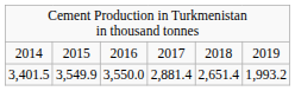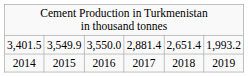 <table class="wikitable">
 <tr>
 <td colspan="6" align="center">Cement Production in Turkmenistan<br>in thousand tonnes</td>
+</tr>
+<tr>
+<td align="center">3,401.5</td>
+<td align="center">3,549.9</td>
+<td align="center">3,550.0</td>
+<td align="center">2,881.4</td>
+<td align="center">2,651.4</td>
+<td align="center">1,993.2</td>
 </tr>
 <tr>
 <td align="center">2014</td>
 <td align="center">2015</td>
 <td align="center">2016</td>
 <td align="center">2017</td>
 <td align="center">2018</td>
 <td align="center">2019</td>
 </tr>
-<tr>
-<td align="center">3,401.5</td>
-<td align="center">3,549.9</td>
-<td align="center">3,550.0</td>
-<td align="center">2,881.4</td>
-<td align="center">2,651.4</td>
-<td align="center">1,993.2</td>
-</tr>
 </table>
